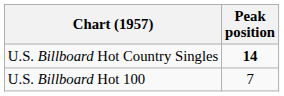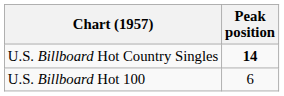 <table class="wikitable">
 <tr>
 <th align="left">Chart (1957)</th>
 <th align="center">Peak<br>position</th>
 </tr>
 <tr>
 <td align="left">U.S. <em>Billboard</em> Hot Country Singles</td>
 <td align="center"><strong>14</strong></td>
 </tr>
 <tr>
 <td align="left">U.S. <em>Billboard</em> Hot 100</td>
-<td align="center">7</td>
+<td align="center">6</td>
 </tr>
 </table>
